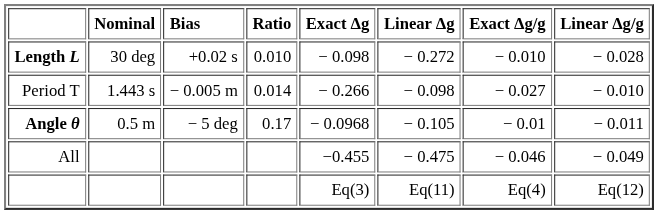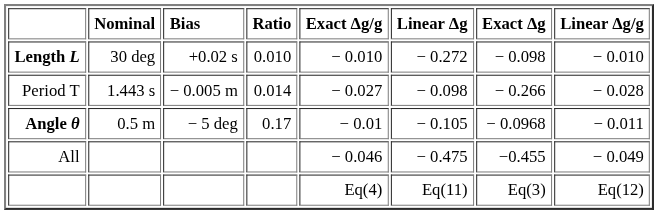 <table cellspacing="2" cellpadding="5" border="2">
 <tr>
 <td></td>
 <td><strong>Nominal</strong></td>
 <td><strong>Bias</strong></td>
 <td><strong>Ratio</strong></td>
+<td><strong>Exact Δg/g</strong></td>
+<td><strong>Linear Δg</strong></td>
 <td><strong>Exact Δg</strong></td>
-<td><strong>Linear Δg</strong></td>
-<td><strong>Exact Δg/g</strong></td>
 <td><strong>Linear Δg/g</strong></td>
 </tr>
 <tr align="right">
 <td><strong>Length <em>L<strong><em></td>
 <td>30 deg</td>
 <td>+0.02 s</td>
 <td>0.010</td>
+<td>− 0.010</td>
+<td>− 0.272</td>
 <td>− 0.098</td>
-<td>− 0.272</td>
 <td>− 0.010</td>
-<td>− 0.028</td>
 </tr>
 <tr align="right">
 <td></strong>Period </em>T</em></strong></td>
 <td>1.443 s</td>
 <td>− 0.005 m</td>
 <td>0.014</td>
+<td>− 0.027</td>
+<td>− 0.098</td>
 <td>− 0.266</td>
-<td>− 0.098</td>
-<td>− 0.027</td>
-<td>− 0.010</td>
+<td>− 0.028</td>
 </tr>
 <tr align="right">
 <td><strong>Angle <em>θ<strong><em></td>
 <td>0.5 m</td>
 <td>− 5 deg</td>
 <td>0.17</td>
+<td>− 0.01</td>
+<td>− 0.105</td>
 <td>− 0.0968</td>
-<td>− 0.105</td>
-<td>− 0.01</td>
 <td>− 0.011</td>
 </tr>
 <tr align="right">
 <td></strong>All<strong></td>
 <td></td>
 <td></td>
 <td></td>
+<td>− 0.046</td>
+<td>− 0.475</td>
 <td>−0.455</td>
-<td>− 0.475</td>
-<td>− 0.046</td>
 <td>− 0.049</td>
 </tr>
 <tr align="right">
 <td></td>
 <td></td>
 <td></td>
 <td></td>
+<td></em></strong>Eq(4)<strong><em></td>
+<td></em></strong>Eq(11)<strong><em></td>
 <td></em></strong>Eq(3)<strong><em></td>
-<td></em></strong>Eq(11)<strong><em></td>
-<td></em></strong>Eq(4)<strong><em></td>
 <td></em></strong>Eq(12)<strong><em></td>
 </tr>
 </table>
